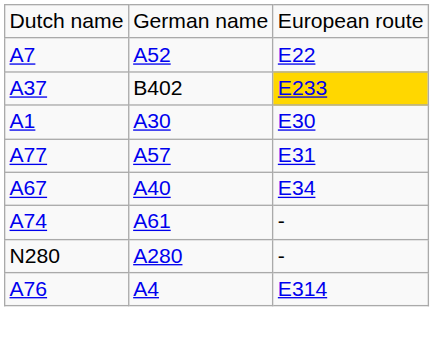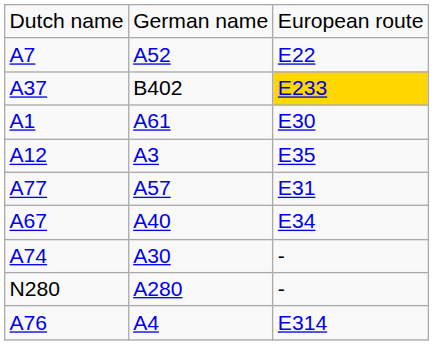 <table class=wikitable>
 <tr>
 <td>Dutch name</td>
 <td>German name</td>
 <td>European route</td>
 </tr>
 <tr>
 <td><a href='#'>A7</a></td>
 <td><a href='#'>A52</a></td>
 <td><a href='#'>E22</a></td>
 </tr>
 <tr>
 <td><a href='#'>A37</a></td>
 <td>B402</td>
 <td style="background: gold;"><a href='#'>E233</a></td>
 </tr>
 <tr>
 <td><a href='#'>A1</a></td>
-<td><a href='#'>A30</a></td>
+<td><a href='#'>A61</a></td>
 <td><a href='#'>E30</a></td>
+</tr>
+<tr>
+<td><a href='#'>A12</a></td>
+<td><a href='#'>A3</a></td>
+<td><a href='#'>E35</a></td>
 </tr>
 <tr>
 <td><a href='#'>A77</a></td>
 <td><a href='#'>A57</a></td>
 <td><a href='#'>E31</a></td>
 </tr>
 <tr>
 <td><a href='#'>A67</a></td>
 <td><a href='#'>A40</a></td>
 <td><a href='#'>E34</a></td>
 </tr>
 <tr>
 <td><a href='#'>A74</a></td>
-<td><a href='#'>A61</a></td>
+<td><a href='#'>A30</a></td>
 <td>-</td>
 </tr>
 <tr>
 <td>N280</td>
 <td><a href='#'>A280</a></td>
 <td>-</td>
 </tr>
 <tr>
 <td><a href='#'>A76</a></td>
 <td><a href='#'>A4</a></td>
 <td><a href='#'>E314</a></td>
 </tr>
 </table>
